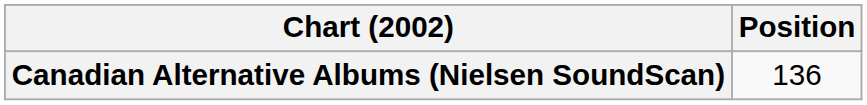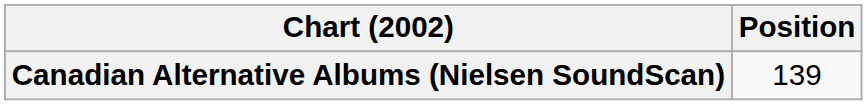 <table class="wikitable plainrowheaders">
 <tr>
 <th scope="col">Chart (2002)</th>
 <th scope="col">Position</th>
 </tr>
 <tr>
 <th scope="row">Canadian Alternative Albums (Nielsen SoundScan)</th>
-<td align=center>136</td>
+<td align=center>139</td>
 </tr>
 </table>
